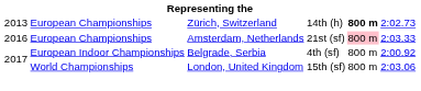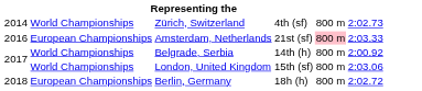 <table>
 <tr>
 <th colspan="6">Representing the </th>
 </tr>
 <tr>
-<td>2013</td>
-<td><a href='#'>European Championships</a></td>
+<td>2014</td>
+<td><a href='#'>World Championships</a></td>
 <td><a href='#'>Zürich, Switzerland</a></td>
-<td>14th (h)</td>
-<td><strong>800 m</strong></td>
+<td>4th (sf)</td>
+<td>800 m</td>
 <td><a href='#'>2:02.73</a></td>
 </tr>
 <tr>
 <td>2016</td>
 <td><a href='#'>European Championships</a></td>
 <td><a href='#'>Amsterdam, Netherlands</a></td>
 <td>21st (sf)</td>
 <td style="background: pink;">800 m</td>
 <td><a href='#'>2:03.33</a></td>
 </tr>
 <tr>
 <td rowspan=2>2017</td>
-<td><a href='#'>European Indoor Championships</a></td>
+<td><a href='#'>World Championships</a></td>
 <td><a href='#'>Belgrade, Serbia</a></td>
-<td>4th (sf)</td>
+<td>14th (h)</td>
 <td>800 m</td>
 <td><a href='#'>2:00.92</a></td>
 </tr>
 <tr>
 <td><a href='#'>World Championships</a></td>
 <td><a href='#'>London, United Kingdom</a></td>
 <td>15th (sf)</td>
 <td>800 m</td>
 <td><a href='#'>2:03.06</a></td>
 </tr>
+<tr>
+<td>2018</td>
+<td><a href='#'>European Championships</a></td>
+<td><a href='#'>Berlin, Germany</a></td>
+<td>18h (h)</td>
+<td>800 m</td>
+<td><a href='#'>2:02.72</a></td>
+</tr>
 </table>
